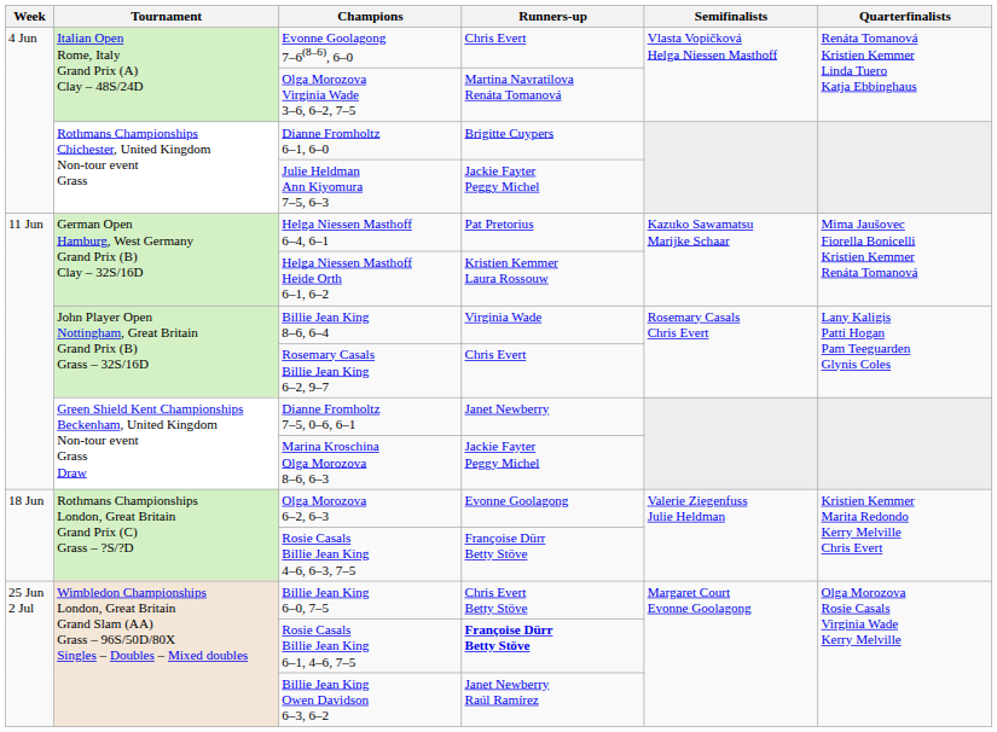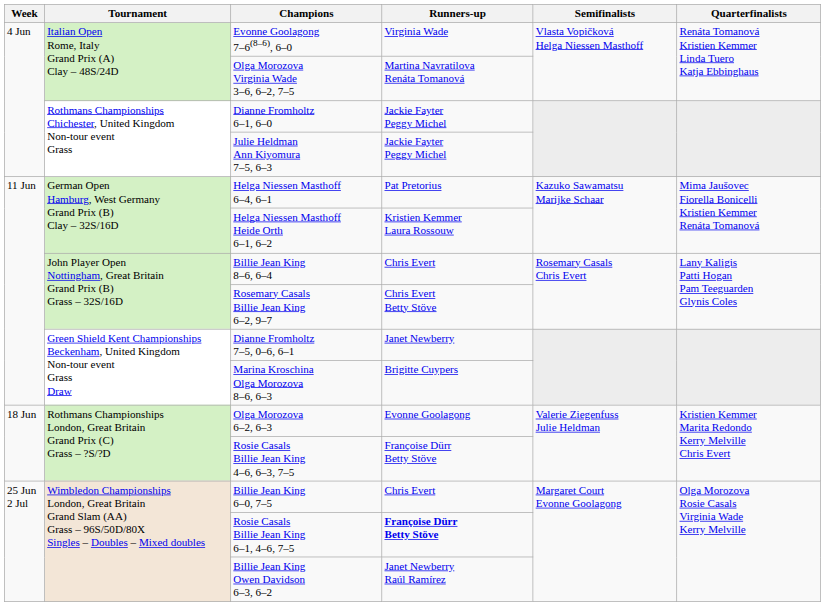 <table class=wikitable style=font-size:95%>
 <tr>
 <th style="width:48px;">Week</th>
 <th style="width:248px;">Tournament</th>
 <th style="width:200px;">Champions</th>
 <th style="width:200px;">Runners-up</th>
 <th style="width:190px;">Semifinalists</th>
 <th style="width:190px;">Quarterfinalists</th>
 </tr>
 <tr valign=top>
 <td rowspan=4>4 Jun</td>
 <td style="background:#D4F1C5;" rowspan="2"><a href='#'>Italian Open</a> <br> Rome, Italy <br>Grand Prix (A) <br>Clay – 48S/24D</td>
 <td> <a href='#'>Evonne Goolagong</a> <br> 7–6<sup>(8–6)</sup>, 6–0</td>
-<td> <a href='#'>Chris Evert</a></td>
+<td> <a href='#'>Virginia Wade</a></td>
 <td rowspan=2> <a href='#'>Vlasta Vopičková</a> <br>  <a href='#'>Helga Niessen Masthoff</a></td>
 <td rowspan=2> <a href='#'>Renáta Tomanová</a> <br>  <a href='#'>Kristien Kemmer</a> <br>  <a href='#'>Linda Tuero</a> <br>  <a href='#'>Katja Ebbinghaus</a></td>
 </tr>
 <tr valign=top>
 <td> <a href='#'>Olga Morozova</a> <br>  <a href='#'>Virginia Wade</a> <br> 3–6, 6–2, 7–5</td>
 <td> <a href='#'>Martina Navratilova</a> <br>  <a href='#'>Renáta Tomanová</a></td>
 </tr>
 <tr valign=top>
 <td style="background:#fff;" rowspan="2"><a href='#'>Rothmans Championships</a><br> <a href='#'>Chichester</a>, United Kingdom<br>Non-tour event<br>Grass</td>
 <td> <a href='#'>Dianne Fromholtz</a><br>6–1, 6–0</td>
-<td> <a href='#'>Brigitte Cuypers</a></td>
+<td> <a href='#'>Jackie Fayter</a> <br>  <a href='#'>Peggy Michel</a></td>
 <td rowspan=2 style="background:#ededed;"></td>
 <td rowspan=2 style="background:#ededed;"></td>
 </tr>
 <tr valign=top>
 <td> <a href='#'>Julie Heldman</a> <br>  <a href='#'>Ann Kiyomura</a><br>7–5, 6–3</td>
 <td> <a href='#'>Jackie Fayter</a> <br>  <a href='#'>Peggy Michel</a></td>
 </tr>
 <tr valign=top>
 <td rowspan=6>11 Jun</td>
 <td style="background:#D4F1C5;" rowspan="2">German Open <br> <a href='#'>Hamburg</a>, West Germany <br>Grand Prix (B) <br>Clay – 32S/16D</td>
 <td> <a href='#'>Helga Niessen Masthoff</a> <br> 6–4, 6–1</td>
 <td> <a href='#'>Pat Pretorius</a></td>
 <td rowspan=2> <a href='#'>Kazuko Sawamatsu</a> <br>  <a href='#'>Marijke Schaar</a></td>
 <td rowspan=2> <a href='#'>Mima Jaušovec</a> <br>  <a href='#'>Fiorella Bonicelli</a> <br>  <a href='#'>Kristien Kemmer</a> <br>  <a href='#'>Renáta Tomanová</a></td>
 </tr>
 <tr valign=top>
 <td> <a href='#'>Helga Niessen Masthoff</a> <br>  <a href='#'>Heide Orth</a> <br> 6–1, 6–2</td>
 <td> <a href='#'>Kristien Kemmer</a> <br>  <a href='#'>Laura Rossouw</a></td>
 </tr>
 <tr valign=top>
 <td style="background:#D4F1C5;" rowspan="2">John Player Open <br> <a href='#'>Nottingham</a>, Great Britain <br>Grand Prix (B) <br>Grass – 32S/16D</td>
 <td> <a href='#'>Billie Jean King</a> <br> 8–6, 6–4</td>
-<td> <a href='#'>Virginia Wade</a></td>
+<td> <a href='#'>Chris Evert</a></td>
 <td rowspan=2> <a href='#'>Rosemary Casals</a> <br>  <a href='#'>Chris Evert</a></td>
 <td rowspan=2> <a href='#'>Lany Kaligis</a> <br>  <a href='#'>Patti Hogan</a> <br>  <a href='#'>Pam Teeguarden</a> <br>  <a href='#'>Glynis Coles</a></td>
 </tr>
 <tr valign=top>
 <td> <a href='#'>Rosemary Casals</a> <br>  <a href='#'>Billie Jean King</a> <br> 6–2, 9–7</td>
-<td> <a href='#'>Chris Evert</a></td>
+<td> <a href='#'>Chris Evert</a> <br>  <a href='#'>Betty Stöve</a></td>
 </tr>
 <tr valign=top>
 <td style="background:#fff;" rowspan="2"><a href='#'>Green Shield Kent Championships</a><br> <a href='#'>Beckenham</a>, United Kingdom<br>Non-tour event<br>Grass<br><a href='#'>Draw</a></td>
 <td> <a href='#'>Dianne Fromholtz</a><br>7–5, 0–6, 6–1</td>
 <td> <a href='#'>Janet Newberry</a></td>
 <td rowspan=2 style="background:#ededed;"></td>
 <td rowspan=2 style="background:#ededed;"></td>
 </tr>
 <tr valign=top>
 <td> <a href='#'>Marina Kroschina</a> <br>  <a href='#'>Olga Morozova</a><br>8–6, 6–3</td>
-<td> <a href='#'>Jackie Fayter</a> <br>  <a href='#'>Peggy Michel</a></td>
+<td> <a href='#'>Brigitte Cuypers</a></td>
 </tr>
 <tr valign=top>
 <td rowspan=2>18 Jun</td>
 <td style="background:#D4F1C5;" rowspan="2">Rothmans Championships <br> London, Great Britain <br>Grand Prix (C) <br>Grass – ?S/?D</td>
 <td> <a href='#'>Olga Morozova</a> <br> 6–2, 6–3</td>
 <td> <a href='#'>Evonne Goolagong</a></td>
 <td rowspan=2> <a href='#'>Valerie Ziegenfuss</a> <br>  <a href='#'>Julie Heldman</a></td>
 <td rowspan=2> <a href='#'>Kristien Kemmer</a> <br>  <a href='#'>Marita Redondo</a> <br>  <a href='#'>Kerry Melville</a> <br>  <a href='#'>Chris Evert</a></td>
 </tr>
 <tr valign=top>
 <td> <a href='#'>Rosie Casals</a> <br>  <a href='#'>Billie Jean King</a> <br> 4–6, 6–3, 7–5</td>
 <td> <a href='#'>Françoise Dürr</a> <br>  <a href='#'>Betty Stöve</a></td>
 </tr>
 <tr valign=top>
 <td rowspan=3>25 Jun<br>2 Jul</td>
 <td bgcolor=#F3E6D7 rowspan=3><a href='#'>Wimbledon Championships</a><br>London, Great Britain<br>Grand Slam (AA) <br>Grass – 96S/50D/80X<br><a href='#'>Singles</a> – <a href='#'>Doubles</a> – <a href='#'>Mixed doubles</a></td>
 <td> <a href='#'>Billie Jean King</a><br>6–0, 7–5</td>
-<td> <a href='#'>Chris Evert</a> <br>  <a href='#'>Betty Stöve</a></td>
+<td> <a href='#'>Chris Evert</a></td>
 <td rowspan=3> <a href='#'>Margaret Court</a><br> <a href='#'>Evonne Goolagong</a></td>
 <td rowspan=3> <a href='#'>Olga Morozova</a><br> <a href='#'>Rosie Casals</a><br> <a href='#'>Virginia Wade</a><br> <a href='#'>Kerry Melville</a></td>
 </tr>
 <tr valign=top>
 <td> <a href='#'>Rosie Casals</a> <br>  <a href='#'>Billie Jean King</a><br>6–1, 4–6, 7–5</td>
 <td><strong> <a href='#'>Françoise Dürr</a><br> <a href='#'>Betty Stöve</a></strong></td>
 </tr>
 <tr valign=top>
 <td> <a href='#'>Billie Jean King</a> <br>  <a href='#'>Owen Davidson</a><br>6–3, 6–2</td>
 <td> <a href='#'>Janet Newberry</a> <br>  <a href='#'>Raúl Ramírez</a></td>
 </tr>
 </table>
